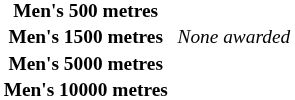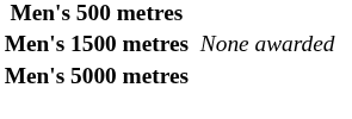 <table>
 <tr>
 <th scope="row">Men's 500 metres<br></th>
 <td></td>
 <td></td>
 <td></td>
 </tr>
 <tr>
 <th scope="row" rowspan=2>Men's 1500 metres<br></th>
 <td></td>
 <td rowspan=2><em>None awarded</em></td>
 <td rowspan=2></td>
 </tr>
 <tr>
 <td></td>
 </tr>
 <tr>
 <th scope="row">Men's 5000 metres<br></th>
 <td></td>
 <td></td>
 <td></td>
 </tr>
-<tr>
-<th scope="row">Men's 10000 metres<br></th>
-<td></td>
-<td></td>
-<td></td>
-</tr>
 </table>
